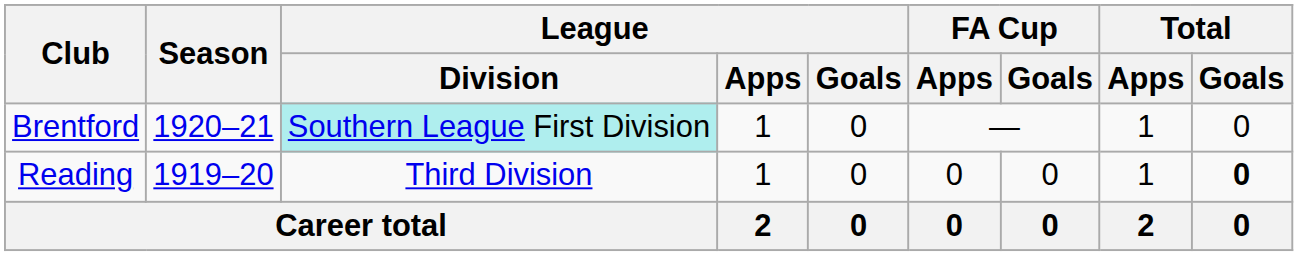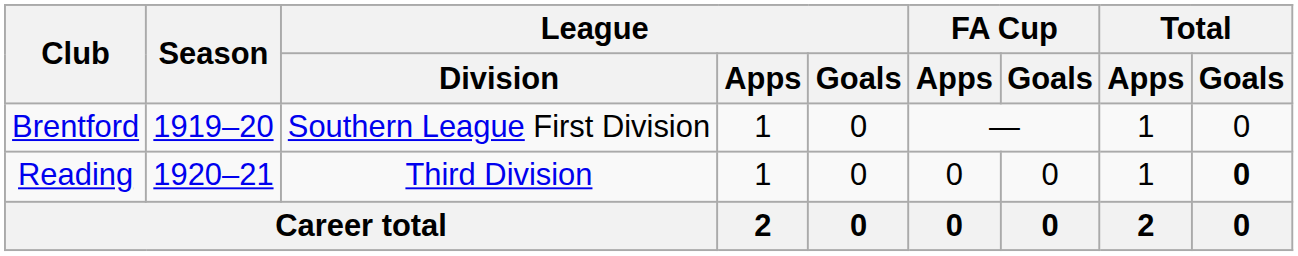 <table class="wikitable" style="text-align: center;">
 <tr>
 <th rowspan="2">Club</th>
 <th rowspan="2">Season</th>
 <th colspan="3">League</th>
 <th colspan="2">FA Cup</th>
 <th colspan="2">Total</th>
 </tr>
 <tr>
 <th>Division</th>
 <th>Apps</th>
 <th>Goals</th>
 <th>Apps</th>
 <th>Goals</th>
 <th>Apps</th>
 <th>Goals</th>
 </tr>
 <tr>
 <td><a href='#'>Brentford</a></td>
-<td><a href='#'>1920–21</a></td>
-<td style="background: paleturquoise;"><a href='#'>Southern League</a> First Division</td>
+<td><a href='#'>1919–20</a></td>
+<td><a href='#'>Southern League</a> First Division</td>
 <td>1</td>
 <td>0</td>
 <td colspan="2">—</td>
 <td>1</td>
 <td>0</td>
 </tr>
 <tr>
 <td><a href='#'>Reading</a></td>
-<td><a href='#'>1919–20</a></td>
+<td><a href='#'>1920–21</a></td>
 <td><a href='#'>Third Division</a></td>
 <td>1</td>
 <td>0</td>
 <td>0</td>
 <td>0</td>
 <td>1</td>
 <td><strong>0</strong></td>
 </tr>
 <tr>
 <th colspan="3">Career total</th>
 <th>2</th>
 <th>0</th>
 <th>0</th>
 <th>0</th>
 <th>2</th>
 <th>0</th>
 </tr>
 </table>
